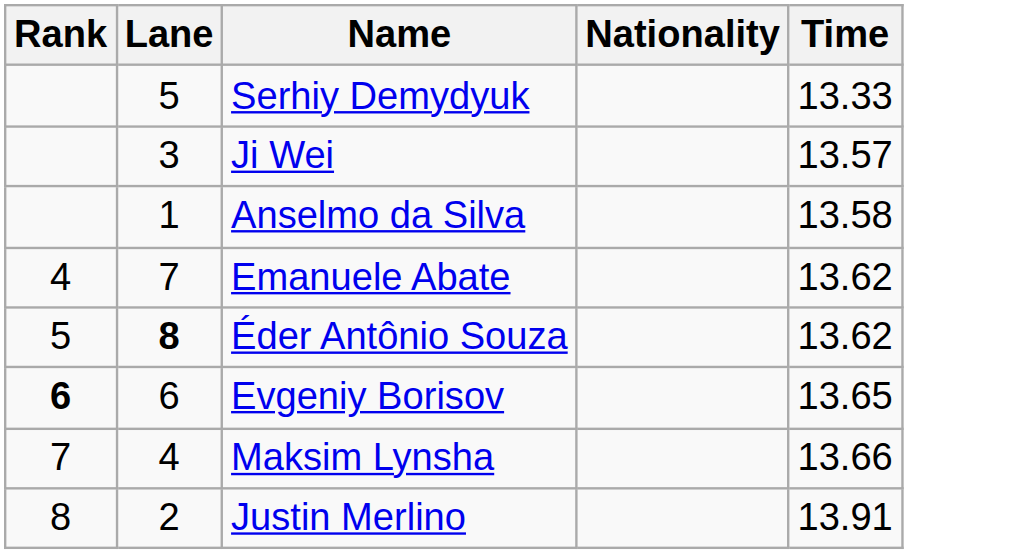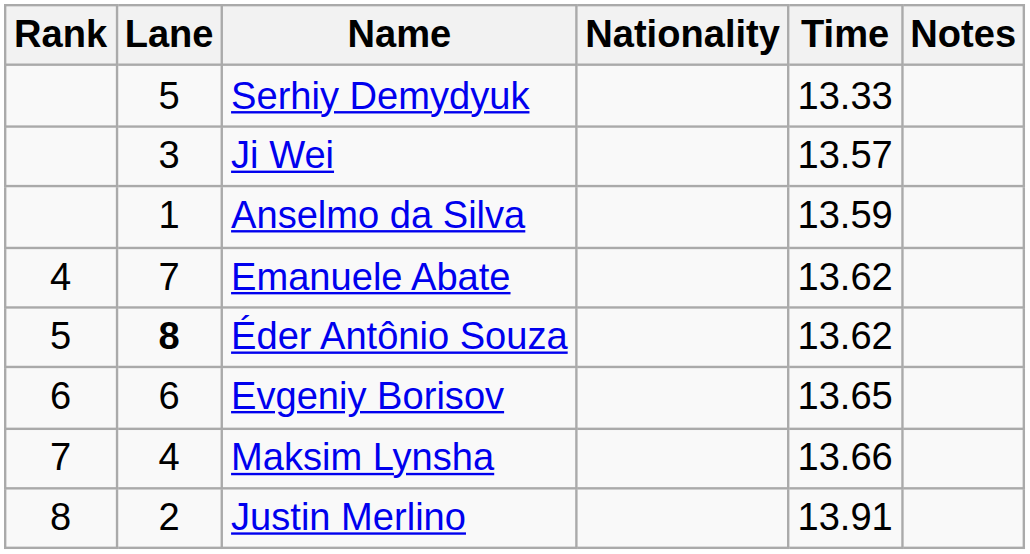 <table class="wikitable sortable" style="text-align:center">
 <tr>
 <th>Rank</th>
 <th>Lane</th>
 <th>Name</th>
 <th>Nationality</th>
 <th>Time</th>
+<th>Notes</th>
 </tr>
 <tr>
 <td></td>
 <td>5</td>
 <td align=left><a href='#'>Serhiy Demydyuk</a></td>
 <td align=left></td>
 <td>13.33</td>
+<td></td>
 </tr>
 <tr>
 <td></td>
 <td>3</td>
 <td align=left><a href='#'>Ji Wei</a></td>
 <td align=left></td>
 <td>13.57</td>
+<td></td>
 </tr>
 <tr>
 <td></td>
 <td>1</td>
 <td align=left><a href='#'>Anselmo da Silva</a></td>
 <td align=left></td>
-<td>13.58</td>
+<td>13.59</td>
+<td></td>
 </tr>
 <tr>
 <td>4</td>
 <td>7</td>
 <td align=left><a href='#'>Emanuele Abate</a></td>
 <td align=left></td>
 <td>13.62</td>
+<td></td>
 </tr>
 <tr>
 <td>5</td>
 <td><strong>8</strong></td>
 <td align=left><a href='#'>Éder Antônio Souza</a></td>
 <td align=left></td>
 <td>13.62</td>
+<td></td>
 </tr>
 <tr>
-<td><strong>6</strong></td>
+<td>6</td>
 <td>6</td>
 <td align=left><a href='#'>Evgeniy Borisov</a></td>
 <td align=left></td>
 <td>13.65</td>
+<td></td>
 </tr>
 <tr>
 <td>7</td>
 <td>4</td>
 <td align=left><a href='#'>Maksim Lynsha</a></td>
 <td align=left></td>
 <td>13.66</td>
+<td></td>
 </tr>
 <tr>
 <td>8</td>
 <td>2</td>
 <td align=left><a href='#'>Justin Merlino</a></td>
 <td align=left></td>
 <td>13.91</td>
+<td></td>
 </tr>
 </table>
